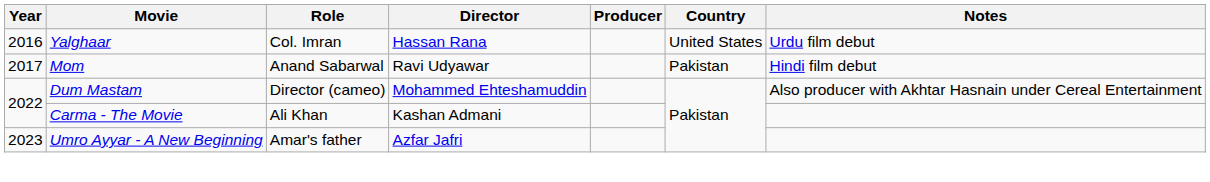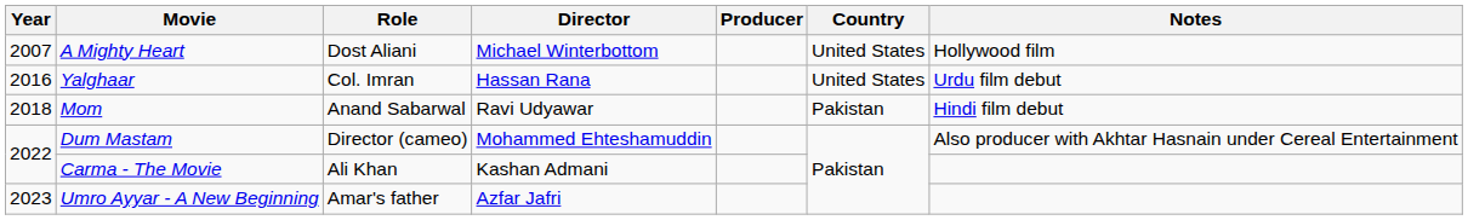 <table class="wikitable">
 <tr>
 <th>Year</th>
 <th>Movie</th>
 <th>Role</th>
 <th>Director</th>
 <th>Producer</th>
 <th>Country</th>
 <th>Notes</th>
 </tr>
 <tr>
+<td>2007</td>
+<td><em><a href='#'>A Mighty Heart</a></em></td>
+<td>Dost Aliani</td>
+<td><a href='#'>Michael Winterbottom</a></td>
+<td></td>
+<td>United States</td>
+<td>Hollywood film</td>
+</tr>
+<tr>
 <td>2016</td>
 <td><em><a href='#'>Yalghaar</a></em></td>
 <td>Col. Imran</td>
 <td><a href='#'>Hassan Rana</a></td>
 <td></td>
 <td>United States</td>
 <td><a href='#'>Urdu</a> film debut</td>
 </tr>
 <tr>
-<td>2017</td>
+<td>2018</td>
 <td><em><a href='#'>Mom</a></em></td>
 <td>Anand Sabarwal</td>
 <td>Ravi Udyawar</td>
 <td></td>
 <td>Pakistan</td>
 <td><a href='#'>Hindi</a> film debut</td>
 </tr>
 <tr>
 <td rowspan="2">2022</td>
 <td><em><a href='#'>Dum Mastam</a></em></td>
 <td>Director (cameo)</td>
 <td><a href='#'>Mohammed Ehteshamuddin</a></td>
 <td></td>
 <td rowspan="3">Pakistan</td>
 <td>Also producer with Akhtar Hasnain under Cereal Entertainment</td>
 </tr>
 <tr>
 <td><em><a href='#'>Carma - The Movie</a></em></td>
 <td>Ali Khan</td>
 <td>Kashan Admani</td>
 <td></td>
 <td></td>
 </tr>
 <tr>
 <td>2023</td>
 <td><em><a href='#'>Umro Ayyar - A New Beginning</a></em></td>
 <td>Amar's father</td>
 <td><a href='#'>Azfar Jafri</a></td>
 <td></td>
 <td></td>
 </tr>
 </table>
